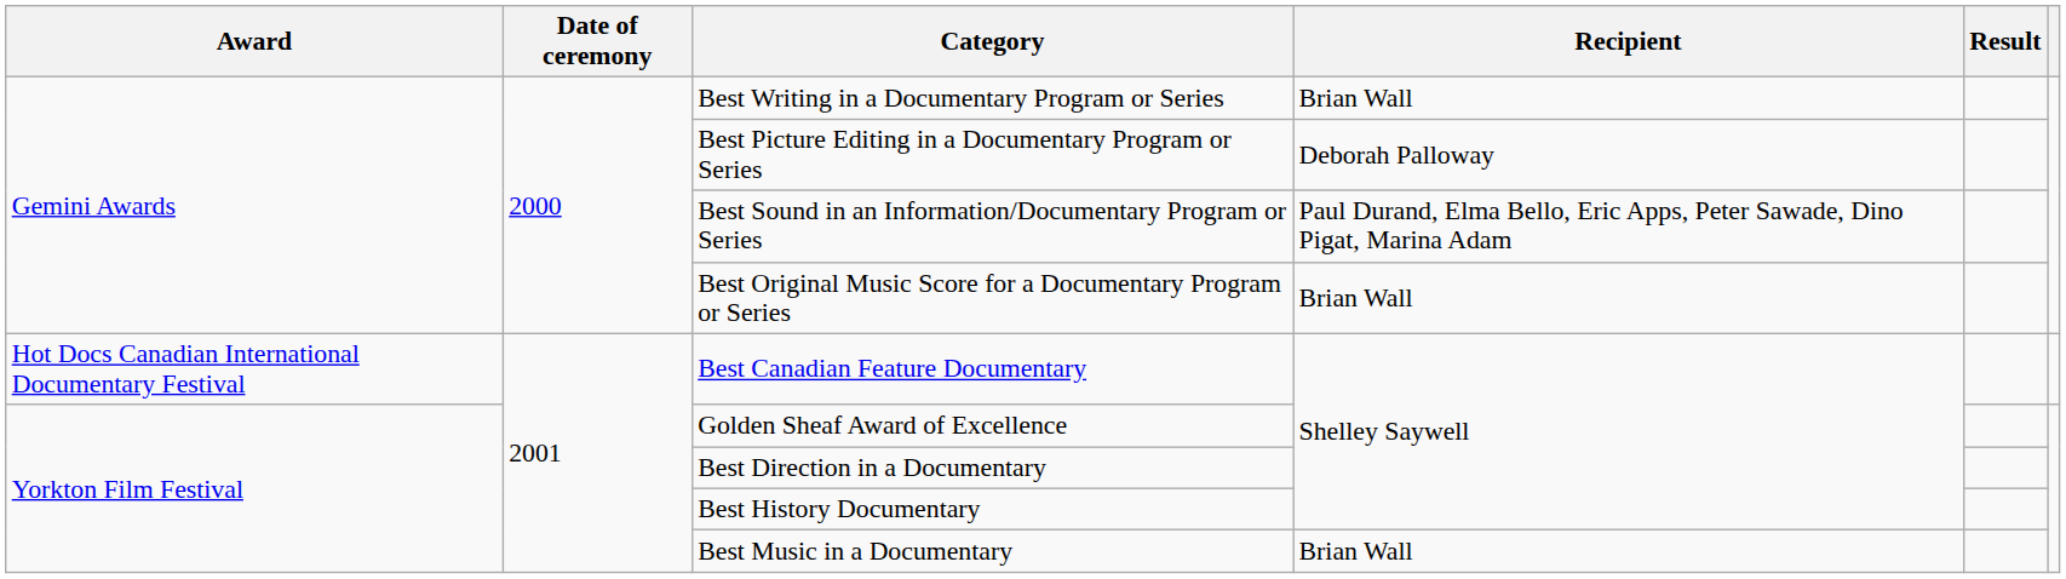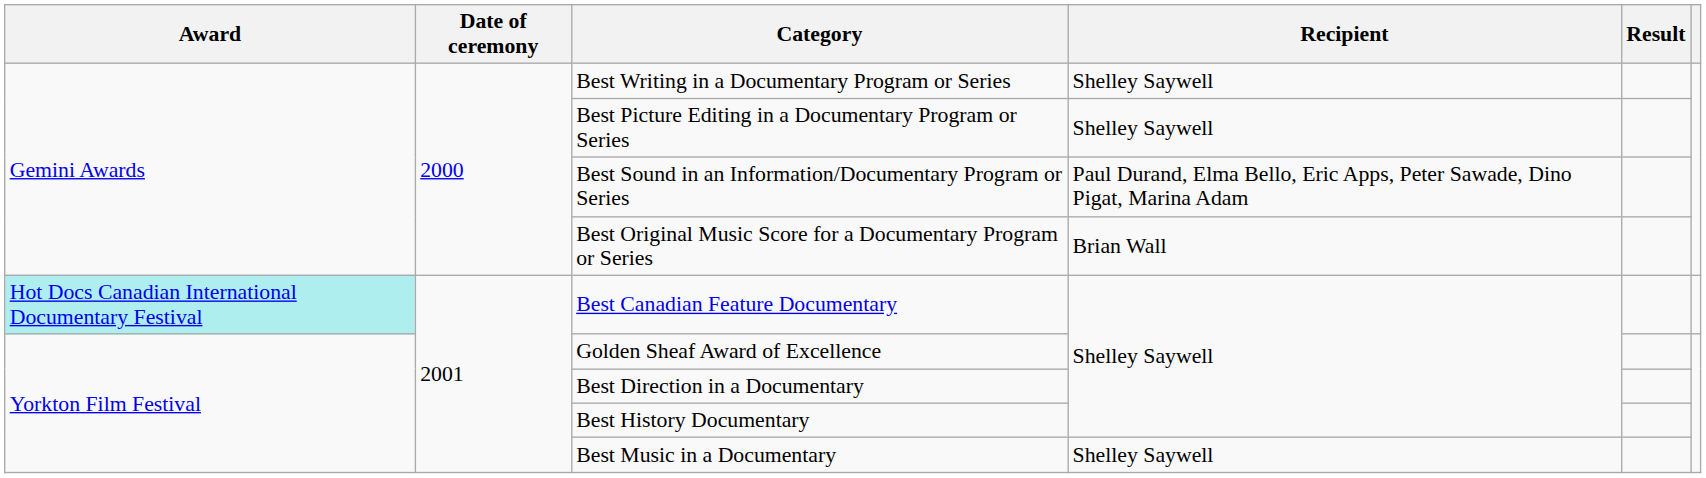 <table class="wikitable sortable plainrowheaders">
 <tr>
 <th scope="col">Award</th>
 <th scope="col">Date of ceremony</th>
 <th scope="col">Category</th>
 <th scope="col">Recipient</th>
 <th scope="col">Result</th>
 <th scope="col" class="unsortable"></th>
 </tr>
 <tr>
 <td rowspan=4><a href='#'>Gemini Awards</a></td>
 <td rowspan=4><a href='#'>2000</a></td>
 <td>Best Writing in a Documentary Program or Series</td>
-<td>Brian Wall</td>
+<td>Shelley Saywell</td>
 <td></td>
 <td rowspan=4></td>
 </tr>
 <tr>
 <td>Best Picture Editing in a Documentary Program or Series</td>
-<td>Deborah Palloway</td>
+<td>Shelley Saywell</td>
 <td></td>
 </tr>
 <tr>
 <td>Best Sound in an Information/Documentary Program or Series</td>
 <td>Paul Durand, Elma Bello, Eric Apps, Peter Sawade, Dino Pigat, Marina Adam</td>
 <td></td>
 </tr>
 <tr>
 <td>Best Original Music Score for a Documentary Program or Series</td>
 <td>Brian Wall</td>
 <td></td>
 </tr>
 <tr>
-<td><a href='#'>Hot Docs Canadian International Documentary Festival</a></td>
+<td style="background: paleturquoise;"><a href='#'>Hot Docs Canadian International Documentary Festival</a></td>
 <td rowspan=5>2001</td>
 <td><a href='#'>Best Canadian Feature Documentary</a></td>
 <td rowspan=4>Shelley Saywell</td>
 <td></td>
 <td></td>
 </tr>
 <tr>
 <td rowspan=4><a href='#'>Yorkton Film Festival</a></td>
 <td>Golden Sheaf Award of Excellence</td>
 <td></td>
 <td rowspan=4></td>
 </tr>
 <tr>
 <td>Best Direction in a Documentary</td>
 <td></td>
 </tr>
 <tr>
 <td>Best History Documentary</td>
 <td></td>
 </tr>
 <tr>
 <td>Best Music in a Documentary</td>
-<td>Brian Wall</td>
+<td>Shelley Saywell</td>
 <td></td>
 </tr>
 </table>
